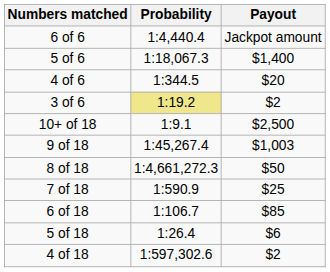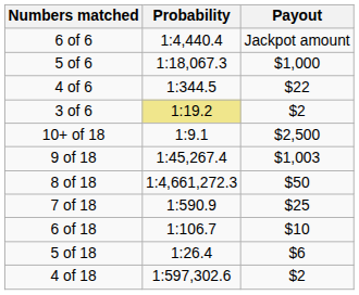 <table class="wikitable">
 <tr>
 <th>Numbers matched</th>
 <th>Probability</th>
 <th>Payout</th>
 </tr>
 <tr align="center">
 <td>6 of 6</td>
 <td>1:4,440.4</td>
 <td>Jackpot amount</td>
 </tr>
 <tr align="center">
 <td>5 of 6</td>
 <td>1:18,067.3</td>
-<td>$1,400</td>
+<td>$1,000</td>
 </tr>
 <tr align="center">
 <td>4 of 6</td>
 <td>1:344.5</td>
-<td>$20</td>
+<td>$22</td>
 </tr>
 <tr align="center">
 <td>3 of 6</td>
 <td style="background: khaki;">1:19.2</td>
 <td>$2</td>
 </tr>
 <tr align="center">
 <td>10+ of 18</td>
 <td>1:9.1</td>
 <td>$2,500</td>
 </tr>
 <tr align="center">
 <td>9 of 18</td>
 <td>1:45,267.4</td>
 <td>$1,003</td>
 </tr>
 <tr align="center">
 <td>8 of 18</td>
 <td>1:4,661,272.3</td>
 <td>$50</td>
 </tr>
 <tr align="center">
 <td>7 of 18</td>
 <td>1:590.9</td>
 <td>$25</td>
 </tr>
 <tr align="center">
 <td>6 of 18</td>
 <td>1:106.7</td>
-<td>$85</td>
+<td>$10</td>
 </tr>
 <tr align="center">
 <td>5 of 18</td>
 <td>1:26.4</td>
 <td>$6</td>
 </tr>
 <tr align="center">
 <td>4 of 18</td>
 <td>1:597,302.6</td>
 <td>$2</td>
 </tr>
 </table>
